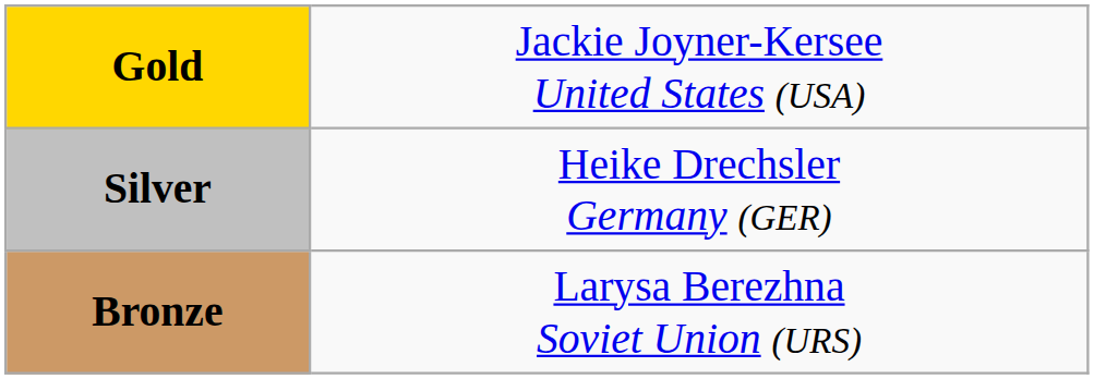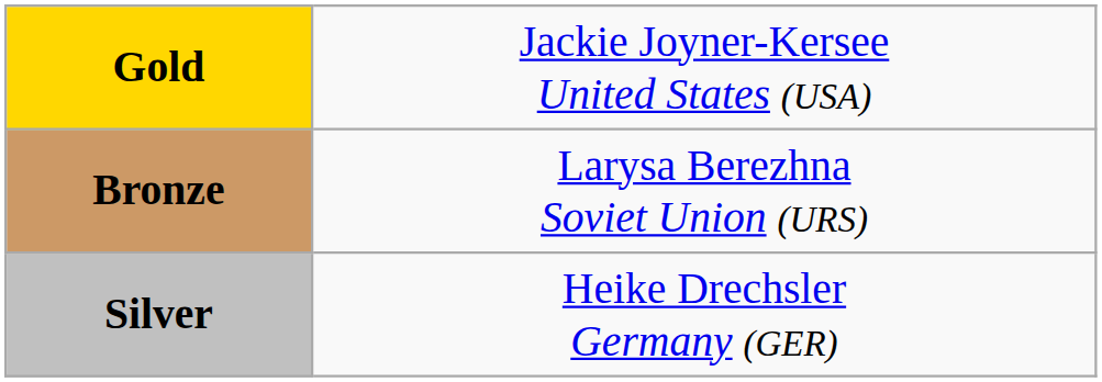 <table class="wikitable" style=" text-align:center; font-size:110%;" width="35%">
 <tr>
 <td bgcolor="gold"><strong>Gold</strong></td>
 <td> <a href='#'>Jackie Joyner-Kersee</a><br><em><a href='#'>United States</a> <small>(USA)</small></em></td>
 </tr>
 <tr>
+<td bgcolor="CC9966"><strong>Bronze</strong></td>
+<td> <a href='#'>Larysa Berezhna</a><br><em><a href='#'>Soviet Union</a> <small>(URS)</small></em></td>
+</tr>
+<tr>
 <td bgcolor="silver"><strong>Silver</strong></td>
 <td> <a href='#'>Heike Drechsler</a><br><em><a href='#'>Germany</a> <small>(GER)</small></em></td>
 </tr>
-<tr>
-<td bgcolor="CC9966"><strong>Bronze</strong></td>
-<td> <a href='#'>Larysa Berezhna</a><br><em><a href='#'>Soviet Union</a> <small>(URS)</small></em></td>
-</tr>
 </table>
